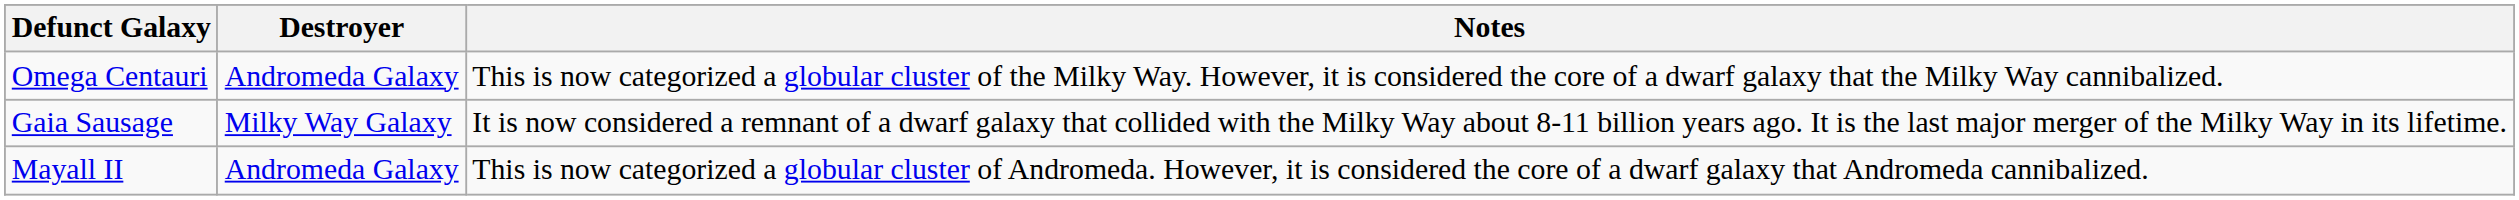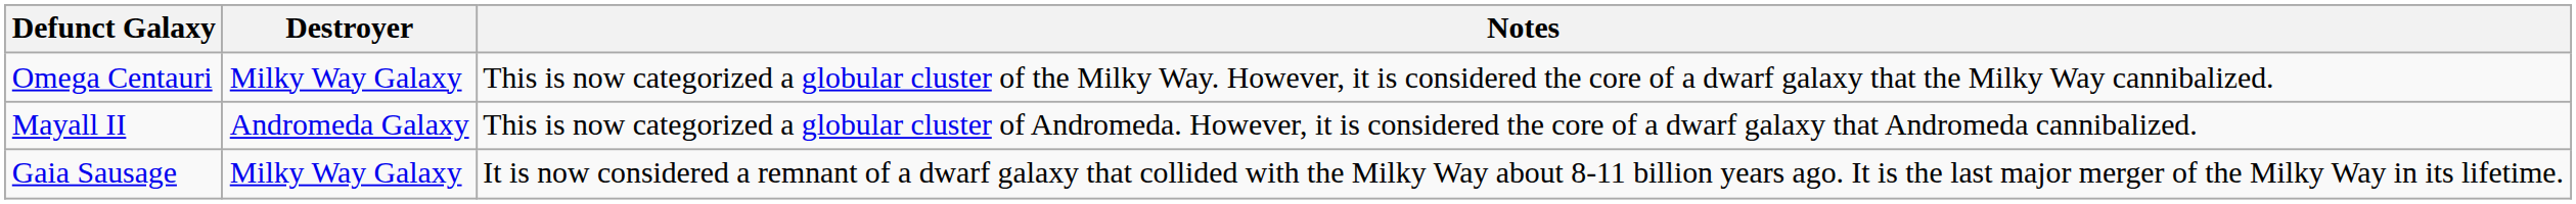 <table class="wikitable">
 <tr>
 <th>Defunct Galaxy</th>
 <th>Destroyer</th>
 <th>Notes</th>
 </tr>
 <tr>
 <td><a href='#'>Omega Centauri</a></td>
+<td><a href='#'>Milky Way Galaxy</a></td>
+<td>This is now categorized a <a href='#'>globular cluster</a> of the Milky Way. However, it is considered the core of a dwarf galaxy that the Milky Way cannibalized.</td>
+</tr>
+<tr>
+<td><a href='#'>Mayall II</a></td>
 <td><a href='#'>Andromeda Galaxy</a></td>
-<td>This is now categorized a <a href='#'>globular cluster</a> of the Milky Way. However, it is considered the core of a dwarf galaxy that the Milky Way cannibalized.</td>
+<td>This is now categorized a <a href='#'>globular cluster</a> of Andromeda. However, it is considered the core of a dwarf galaxy that Andromeda cannibalized.</td>
 </tr>
 <tr>
 <td><a href='#'>Gaia Sausage</a></td>
 <td><a href='#'>Milky Way Galaxy</a></td>
 <td>It is now considered a remnant of a dwarf galaxy that collided with the Milky Way about 8-11 billion years ago. It is the last major merger of the Milky Way in its lifetime.</td>
 </tr>
-<tr>
-<td><a href='#'>Mayall II</a></td>
-<td><a href='#'>Andromeda Galaxy</a></td>
-<td>This is now categorized a <a href='#'>globular cluster</a> of Andromeda. However, it is considered the core of a dwarf galaxy that Andromeda cannibalized.</td>
-</tr>
 </table>
